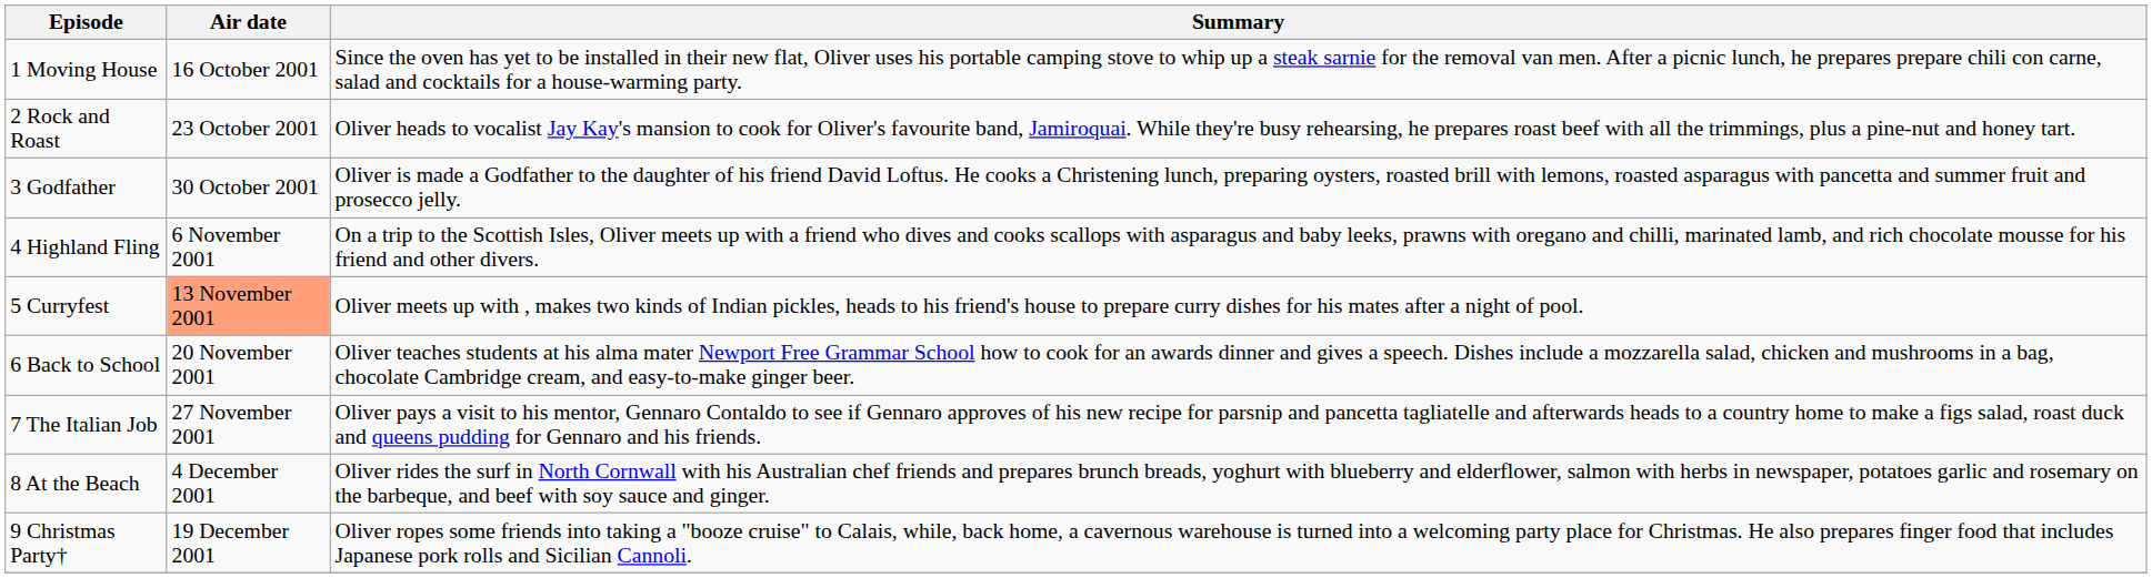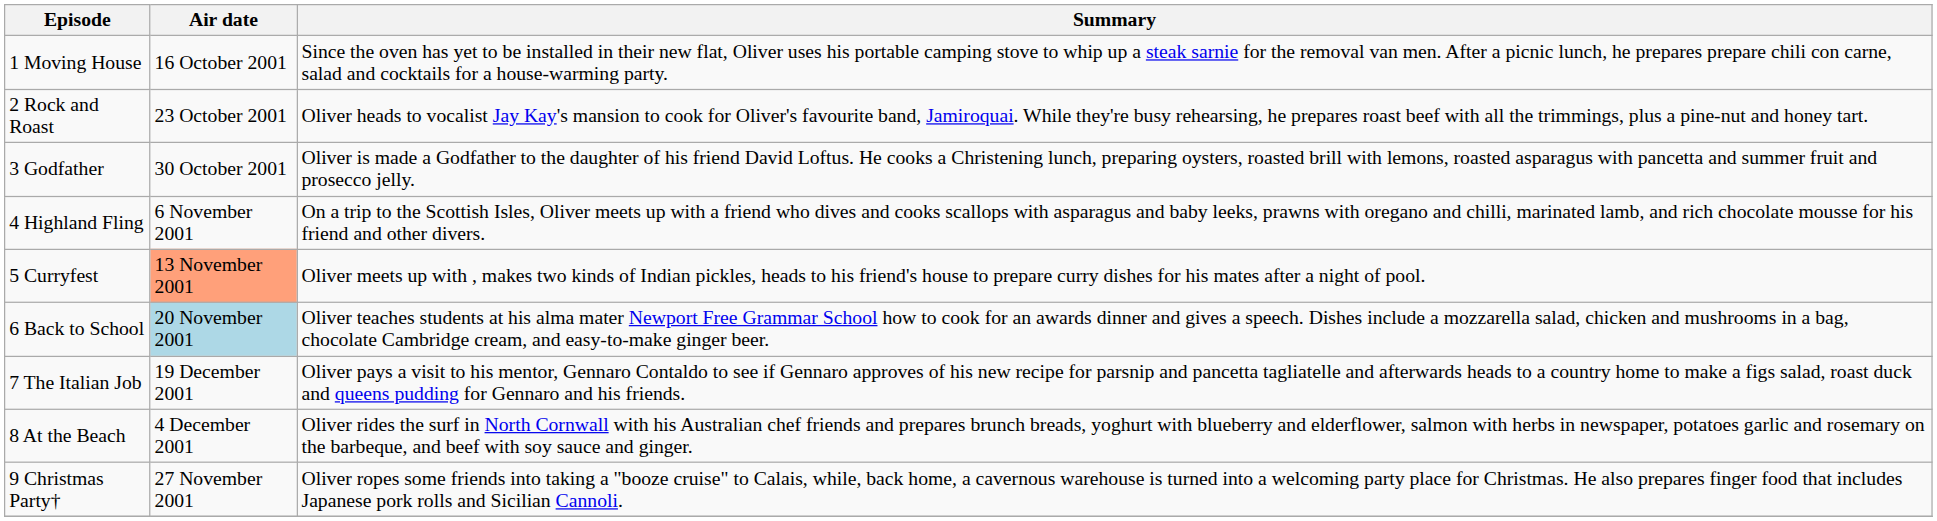 <table class="wikitable">
 <tr>
 <th>Episode</th>
 <th>Air date</th>
 <th>Summary</th>
 </tr>
 <tr>
 <td>1 Moving House</td>
 <td>16 October 2001</td>
 <td>Since the oven has yet to be installed in their new flat, Oliver uses his portable camping stove to whip up a <a href='#'>steak sarnie</a> for the removal van men. After a picnic lunch, he prepares prepare chili con carne, salad and cocktails for a house-warming party.</td>
 </tr>
 <tr>
 <td>2 Rock and Roast</td>
 <td>23 October 2001</td>
 <td>Oliver heads to vocalist <a href='#'>Jay Kay</a>'s mansion to cook for Oliver's favourite band, <a href='#'>Jamiroquai</a>. While they're busy rehearsing, he prepares roast beef with all the trimmings, plus a pine-nut and honey tart.</td>
 </tr>
 <tr>
 <td>3 Godfather</td>
 <td>30 October 2001</td>
 <td>Oliver is made a Godfather to the daughter of his friend David Loftus. He cooks a Christening lunch, preparing oysters, roasted brill with lemons, roasted asparagus with pancetta and summer fruit and prosecco jelly.</td>
 </tr>
 <tr>
 <td>4 Highland Fling</td>
 <td>6 November 2001</td>
 <td>On a trip to the Scottish Isles, Oliver meets up with a friend who dives and cooks scallops with asparagus and baby leeks, prawns with oregano and chilli, marinated lamb, and rich chocolate mousse for his friend and other divers.</td>
 </tr>
 <tr>
 <td>5 Curryfest</td>
 <td style="background: lightsalmon;">13 November 2001</td>
 <td>Oliver meets up with , makes two kinds of Indian pickles, heads to his friend's house to prepare curry dishes for his mates after a night of pool.</td>
 </tr>
 <tr>
 <td>6 Back to School</td>
-<td>20 November 2001</td>
+<td style="background: lightblue;">20 November 2001</td>
 <td>Oliver teaches students at his alma mater <a href='#'>Newport Free Grammar School</a> how to cook for an awards dinner and gives a speech. Dishes include a mozzarella salad, chicken and mushrooms in a bag, chocolate Cambridge cream, and easy-to-make ginger beer.</td>
 </tr>
 <tr>
 <td>7 The Italian Job</td>
-<td>27 November 2001</td>
+<td>19 December 2001</td>
 <td>Oliver pays a visit to his mentor, Gennaro Contaldo to see if Gennaro approves of his new recipe for parsnip and pancetta tagliatelle and afterwards heads to a country home to make a figs salad, roast duck and <a href='#'>queens pudding</a> for Gennaro and his friends.</td>
 </tr>
 <tr>
 <td>8 At the Beach</td>
 <td>4 December 2001</td>
 <td>Oliver rides the surf in <a href='#'>North Cornwall</a> with his Australian chef friends and prepares brunch breads, yoghurt with blueberry and elderflower, salmon with herbs in newspaper, potatoes garlic and rosemary on the barbeque, and beef with soy sauce and ginger.</td>
 </tr>
 <tr>
 <td>9 Christmas Party†</td>
-<td>19 December 2001</td>
+<td>27 November 2001</td>
 <td>Oliver ropes some friends into taking a "booze cruise" to Calais, while, back home, a cavernous warehouse is turned into a welcoming party place for Christmas. He also prepares finger food that includes Japanese pork rolls and Sicilian <a href='#'>Cannoli</a>.</td>
 </tr>
 <tr>
 </tr>
 </table>
